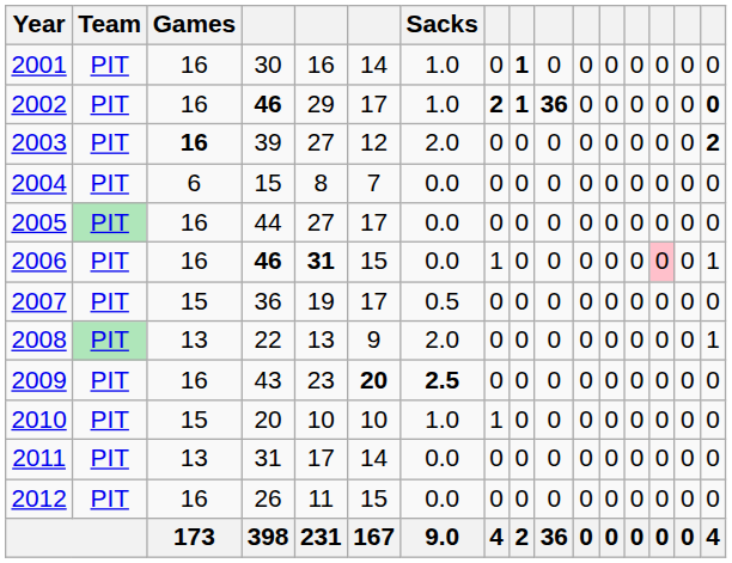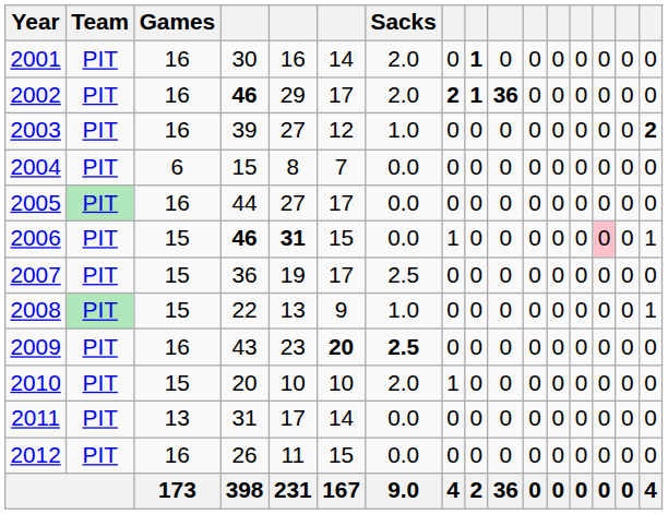 <table class= "wikitable" float="left" border="1" style="text-align:center; width:45%;">
 <tr>
 <th>Year</th>
 <th>Team</th>
 <th>Games</th>
 <th></th>
 <th></th>
 <th></th>
 <th>Sacks</th>
 <th></th>
 <th></th>
 <th></th>
 <th></th>
 <th></th>
 <th></th>
 <th></th>
 <th></th>
 <th></th>
 </tr>
 <tr>
 <td><a href='#'>2001</a></td>
 <td><a href='#'>PIT</a></td>
 <td>16</td>
 <td>30</td>
 <td>16</td>
 <td>14</td>
-<td>1.0</td>
+<td>2.0</td>
 <td>0</td>
 <td><strong>1</strong></td>
 <td>0</td>
 <td>0</td>
 <td>0</td>
 <td>0</td>
 <td>0</td>
 <td>0</td>
 <td>0</td>
 </tr>
 <tr>
 <td><a href='#'>2002</a></td>
 <td><a href='#'>PIT</a></td>
 <td>16</td>
 <td><strong>46</strong></td>
 <td>29</td>
 <td>17</td>
-<td>1.0</td>
+<td>2.0</td>
 <td><strong>2</strong></td>
 <td><strong>1</strong></td>
 <td><strong>36</strong></td>
 <td>0</td>
 <td>0</td>
 <td>0</td>
 <td>0</td>
 <td>0</td>
-<td><strong>0</strong></td>
+<td>0</td>
 </tr>
 <tr>
 <td><a href='#'>2003</a></td>
 <td><a href='#'>PIT</a></td>
-<td><strong>16</strong></td>
+<td>16</td>
 <td>39</td>
 <td>27</td>
 <td>12</td>
-<td>2.0</td>
+<td>1.0</td>
 <td>0</td>
 <td>0</td>
 <td>0</td>
 <td>0</td>
 <td>0</td>
 <td>0</td>
 <td>0</td>
 <td>0</td>
 <td><strong>2</strong></td>
 </tr>
 <tr>
 <td><a href='#'>2004</a></td>
 <td><a href='#'>PIT</a></td>
 <td>6</td>
 <td>15</td>
 <td>8</td>
 <td>7</td>
 <td>0.0</td>
 <td>0</td>
 <td>0</td>
 <td>0</td>
 <td>0</td>
 <td>0</td>
 <td>0</td>
 <td>0</td>
 <td>0</td>
 <td>0</td>
 </tr>
 <tr>
 <td><a href='#'>2005</a></td>
 <td style="background:#afe6ba; width:3em;"><a href='#'>PIT</a></td>
 <td>16</td>
 <td>44</td>
 <td>27</td>
 <td>17</td>
 <td>0.0</td>
 <td>0</td>
 <td>0</td>
 <td>0</td>
 <td>0</td>
 <td>0</td>
 <td>0</td>
 <td>0</td>
 <td>0</td>
 <td>0</td>
 </tr>
 <tr>
 <td><a href='#'>2006</a></td>
 <td><a href='#'>PIT</a></td>
-<td>16</td>
+<td>15</td>
 <td><strong>46</strong></td>
 <td><strong>31</strong></td>
 <td>15</td>
 <td>0.0</td>
 <td>1</td>
 <td>0</td>
 <td>0</td>
 <td>0</td>
 <td>0</td>
 <td>0</td>
 <td style="background: pink;">0</td>
 <td>0</td>
 <td>1</td>
 </tr>
 <tr>
 <td><a href='#'>2007</a></td>
 <td><a href='#'>PIT</a></td>
 <td>15</td>
 <td>36</td>
 <td>19</td>
 <td>17</td>
-<td>0.5</td>
+<td>2.5</td>
 <td>0</td>
 <td>0</td>
 <td>0</td>
 <td>0</td>
 <td>0</td>
 <td>0</td>
 <td>0</td>
 <td>0</td>
 <td>0</td>
 </tr>
 <tr>
 <td><a href='#'>2008</a></td>
 <td style="background:#afe6ba; width:3em;"><a href='#'>PIT</a></td>
-<td>13</td>
+<td>15</td>
 <td>22</td>
 <td>13</td>
 <td>9</td>
-<td>2.0</td>
+<td>1.0</td>
 <td>0</td>
 <td>0</td>
 <td>0</td>
 <td>0</td>
 <td>0</td>
 <td>0</td>
 <td>0</td>
 <td>0</td>
 <td>1</td>
 </tr>
 <tr>
 <td><a href='#'>2009</a></td>
 <td><a href='#'>PIT</a></td>
 <td>16</td>
 <td>43</td>
 <td>23</td>
 <td><strong>20</strong></td>
 <td><strong>2.5</strong></td>
 <td>0</td>
 <td>0</td>
 <td>0</td>
 <td>0</td>
 <td>0</td>
 <td>0</td>
 <td>0</td>
 <td>0</td>
 <td>0</td>
 </tr>
 <tr>
 <td><a href='#'>2010</a></td>
 <td><a href='#'>PIT</a></td>
 <td>15</td>
 <td>20</td>
 <td>10</td>
 <td>10</td>
-<td>1.0</td>
+<td>2.0</td>
 <td>1</td>
 <td>0</td>
 <td>0</td>
 <td>0</td>
 <td>0</td>
 <td>0</td>
 <td>0</td>
 <td>0</td>
 <td>0</td>
 </tr>
 <tr>
 <td><a href='#'>2011</a></td>
 <td><a href='#'>PIT</a></td>
 <td>13</td>
 <td>31</td>
 <td>17</td>
 <td>14</td>
 <td>0.0</td>
 <td>0</td>
 <td>0</td>
 <td>0</td>
 <td>0</td>
 <td>0</td>
 <td>0</td>
 <td>0</td>
 <td>0</td>
 <td>0</td>
 </tr>
 <tr>
 <td><a href='#'>2012</a></td>
 <td><a href='#'>PIT</a></td>
 <td>16</td>
 <td>26</td>
 <td>11</td>
 <td>15</td>
 <td>0.0</td>
 <td>0</td>
 <td>0</td>
 <td>0</td>
 <td>0</td>
 <td>0</td>
 <td>0</td>
 <td>0</td>
 <td>0</td>
 <td>0</td>
 </tr>
 <tr>
 <th colspan="2"></th>
 <th>173</th>
 <th>398</th>
 <th>231</th>
 <th>167</th>
 <th>9.0</th>
 <th>4</th>
 <th>2</th>
 <th>36</th>
 <th>0</th>
 <th>0</th>
 <th>0</th>
 <th>0</th>
 <th>0</th>
 <th>4</th>
 </tr>
 </table>
